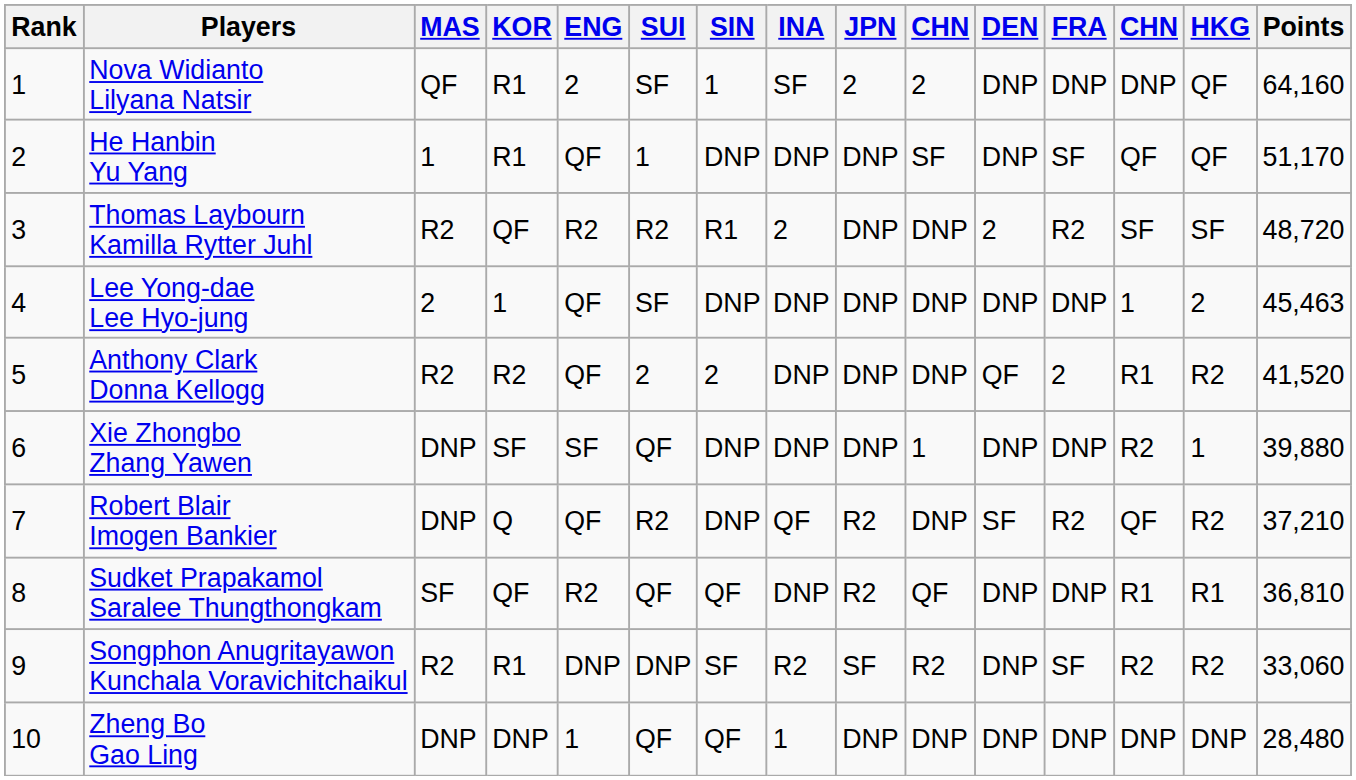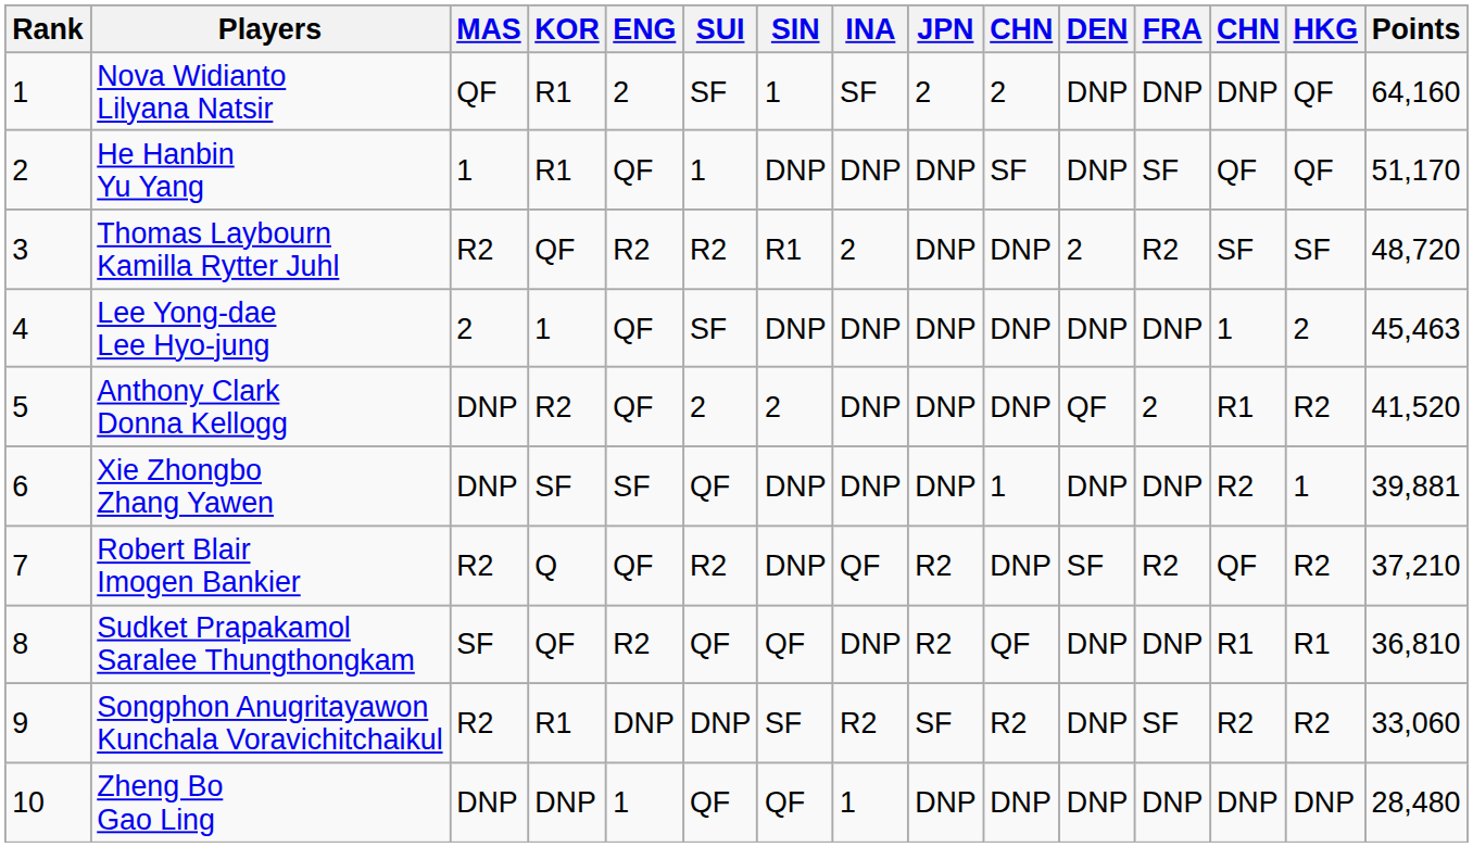 <table class=wikitable style="font-size:89%">
 <tr>
 <th>Rank</th>
 <th>Players</th>
 <th><a href='#'>MAS</a></th>
 <th><a href='#'>KOR</a></th>
 <th><a href='#'>ENG</a></th>
 <th><a href='#'>SUI</a></th>
 <th><a href='#'>SIN</a></th>
 <th><a href='#'>INA</a></th>
 <th><a href='#'>JPN</a></th>
 <th><a href='#'>CHN</a></th>
 <th><a href='#'>DEN</a></th>
 <th><a href='#'>FRA</a></th>
 <th><a href='#'>CHN</a></th>
 <th><a href='#'>HKG</a></th>
 <th>Points</th>
 </tr>
 <tr>
 <td>1</td>
 <td> <a href='#'>Nova Widianto</a> <br>  <a href='#'>Lilyana Natsir</a></td>
 <td>QF</td>
 <td>R1</td>
 <td>2</td>
 <td>SF</td>
 <td>1</td>
 <td>SF</td>
 <td>2</td>
 <td>2</td>
 <td>DNP</td>
 <td>DNP</td>
 <td>DNP</td>
 <td>QF</td>
 <td>64,160</td>
 </tr>
 <tr>
 <td>2</td>
 <td> <a href='#'>He Hanbin</a> <br>  <a href='#'>Yu Yang</a></td>
 <td>1</td>
 <td>R1</td>
 <td>QF</td>
 <td>1</td>
 <td>DNP</td>
 <td>DNP</td>
 <td>DNP</td>
 <td>SF</td>
 <td>DNP</td>
 <td>SF</td>
 <td>QF</td>
 <td>QF</td>
 <td>51,170</td>
 </tr>
 <tr>
 <td>3</td>
 <td> <a href='#'>Thomas Laybourn</a> <br>  <a href='#'>Kamilla Rytter Juhl</a></td>
 <td>R2</td>
 <td>QF</td>
 <td>R2</td>
 <td>R2</td>
 <td>R1</td>
 <td>2</td>
 <td>DNP</td>
 <td>DNP</td>
 <td>2</td>
 <td>R2</td>
 <td>SF</td>
 <td>SF</td>
 <td>48,720</td>
 </tr>
 <tr>
 <td>4</td>
 <td> <a href='#'>Lee Yong-dae</a> <br>  <a href='#'>Lee Hyo-jung</a></td>
 <td>2</td>
 <td>1</td>
 <td>QF</td>
 <td>SF</td>
 <td>DNP</td>
 <td>DNP</td>
 <td>DNP</td>
 <td>DNP</td>
 <td>DNP</td>
 <td>DNP</td>
 <td>1</td>
 <td>2</td>
 <td>45,463</td>
 </tr>
 <tr>
 <td>5</td>
 <td> <a href='#'>Anthony Clark</a> <br>  <a href='#'>Donna Kellogg</a></td>
-<td>R2</td>
+<td>DNP</td>
 <td>R2</td>
 <td>QF</td>
 <td>2</td>
 <td>2</td>
 <td>DNP</td>
 <td>DNP</td>
 <td>DNP</td>
 <td>QF</td>
 <td>2</td>
 <td>R1</td>
 <td>R2</td>
 <td>41,520</td>
 </tr>
 <tr>
 <td>6</td>
 <td> <a href='#'>Xie Zhongbo</a> <br>  <a href='#'>Zhang Yawen</a></td>
 <td>DNP</td>
 <td>SF</td>
 <td>SF</td>
 <td>QF</td>
 <td>DNP</td>
 <td>DNP</td>
 <td>DNP</td>
 <td>1</td>
 <td>DNP</td>
 <td>DNP</td>
 <td>R2</td>
 <td>1</td>
-<td>39,880</td>
+<td>39,881</td>
 </tr>
 <tr>
 <td>7</td>
 <td> <a href='#'>Robert Blair</a> <br>  <a href='#'>Imogen Bankier</a></td>
-<td>DNP</td>
+<td>R2</td>
 <td>Q</td>
 <td>QF</td>
 <td>R2</td>
 <td>DNP</td>
 <td>QF</td>
 <td>R2</td>
 <td>DNP</td>
 <td>SF</td>
 <td>R2</td>
 <td>QF</td>
 <td>R2</td>
 <td>37,210</td>
 </tr>
 <tr>
 <td>8</td>
 <td> <a href='#'>Sudket Prapakamol</a> <br>  <a href='#'>Saralee Thungthongkam</a></td>
 <td>SF</td>
 <td>QF</td>
 <td>R2</td>
 <td>QF</td>
 <td>QF</td>
 <td>DNP</td>
 <td>R2</td>
 <td>QF</td>
 <td>DNP</td>
 <td>DNP</td>
 <td>R1</td>
 <td>R1</td>
 <td>36,810</td>
 </tr>
 <tr>
 <td>9</td>
 <td> <a href='#'>Songphon Anugritayawon</a> <br>  <a href='#'>Kunchala Voravichitchaikul</a></td>
 <td>R2</td>
 <td>R1</td>
 <td>DNP</td>
 <td>DNP</td>
 <td>SF</td>
 <td>R2</td>
 <td>SF</td>
 <td>R2</td>
 <td>DNP</td>
 <td>SF</td>
 <td>R2</td>
 <td>R2</td>
 <td>33,060</td>
 </tr>
 <tr>
 <td>10</td>
 <td> <a href='#'>Zheng Bo</a> <br>  <a href='#'>Gao Ling</a></td>
 <td>DNP</td>
 <td>DNP</td>
 <td>1</td>
 <td>QF</td>
 <td>QF</td>
 <td>1</td>
 <td>DNP</td>
 <td>DNP</td>
 <td>DNP</td>
 <td>DNP</td>
 <td>DNP</td>
 <td>DNP</td>
 <td>28,480</td>
 </tr>
 </table>
